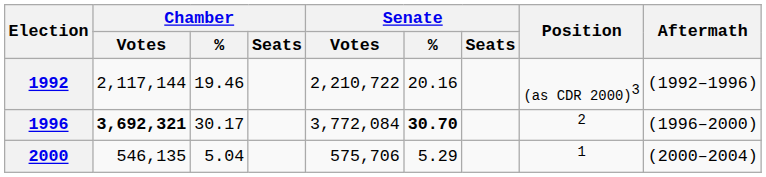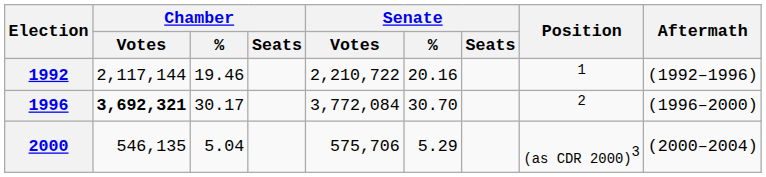 <table class="wikitable" style="text-align: right;">
 <tr>
 <th rowspan="2">Election</th>
 <th colspan="3"><a href='#'>Chamber</a></th>
 <th colspan="3"><a href='#'>Senate</a></th>
 <th rowspan="2">Position</th>
 <th rowspan="2">Aftermath</th>
 </tr>
 <tr>
 <th>Votes</th>
 <th>%</th>
 <th>Seats</th>
 <th>Votes</th>
 <th>%</th>
 <th>Seats</th>
 </tr>
 <tr>
 <th><a href='#'>1992</a></th>
 <td>2,117,144</td>
 <td>19.46</td>
 <td></td>
 <td>2,210,722</td>
 <td>20.16</td>
 <td></td>
-<td style="text-align: center;"><br><small>(as CDR 2000)</small><sup>3</sup></td>
+<td style="text-align: center;"><sup>1</sup></td>
 <td> (1992–1996)</td>
 </tr>
 <tr>
 <th><a href='#'>1996</a></th>
 <td><strong>3,692,321</strong></td>
 <td>30.17</td>
 <td></td>
 <td>3,772,084</td>
-<td><strong>30.70</strong></td>
+<td>30.70</td>
 <td></td>
 <td style="text-align: center;"><sup>2</sup></td>
 <td> (1996–2000)</td>
 </tr>
 <tr>
 <th><a href='#'>2000</a></th>
 <td>546,135</td>
 <td>5.04</td>
 <td></td>
 <td>575,706</td>
 <td>5.29</td>
 <td></td>
-<td style="text-align: center;"><sup>1</sup></td>
+<td style="text-align: center;"><br><small>(as CDR 2000)</small><sup>3</sup></td>
 <td> (2000–2004)</td>
 </tr>
 </table>
